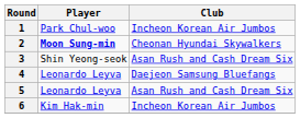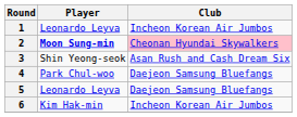 <table class=wikitable>
 <tr>
 <th>Round</th>
 <th>Player</th>
 <th>Club</th>
 </tr>
 <tr>
 <th>1</th>
-<td> <a href='#'>Park Chul-woo</a></td>
+<td> <a href='#'>Leonardo Leyva</a></td>
 <td><a href='#'>Incheon Korean Air Jumbos</a></td>
 </tr>
 <tr>
 <th>2</th>
 <td><strong> <a href='#'>Moon Sung-min</a></strong></td>
-<td><a href='#'>Cheonan Hyundai Skywalkers</a></td>
+<td style="background: pink;"><a href='#'>Cheonan Hyundai Skywalkers</a></td>
 </tr>
 <tr>
 <th>3</th>
 <td> Shin Yeong-seok</td>
 <td><a href='#'>Asan Rush and Cash Dream Six</a></td>
 </tr>
 <tr>
 <th>4</th>
-<td> <a href='#'>Leonardo Leyva</a></td>
+<td> <a href='#'>Park Chul-woo</a></td>
 <td><a href='#'>Daejeon Samsung Bluefangs</a></td>
 </tr>
 <tr>
 <th>5</th>
 <td> <a href='#'>Leonardo Leyva</a></td>
-<td><a href='#'>Asan Rush and Cash Dream Six</a></td>
+<td><a href='#'>Daejeon Samsung Bluefangs</a></td>
 </tr>
 <tr>
 <th>6</th>
 <td> <a href='#'>Kim Hak-min</a></td>
 <td><a href='#'>Incheon Korean Air Jumbos</a></td>
 </tr>
 <tr>
 </tr>
 </table>
